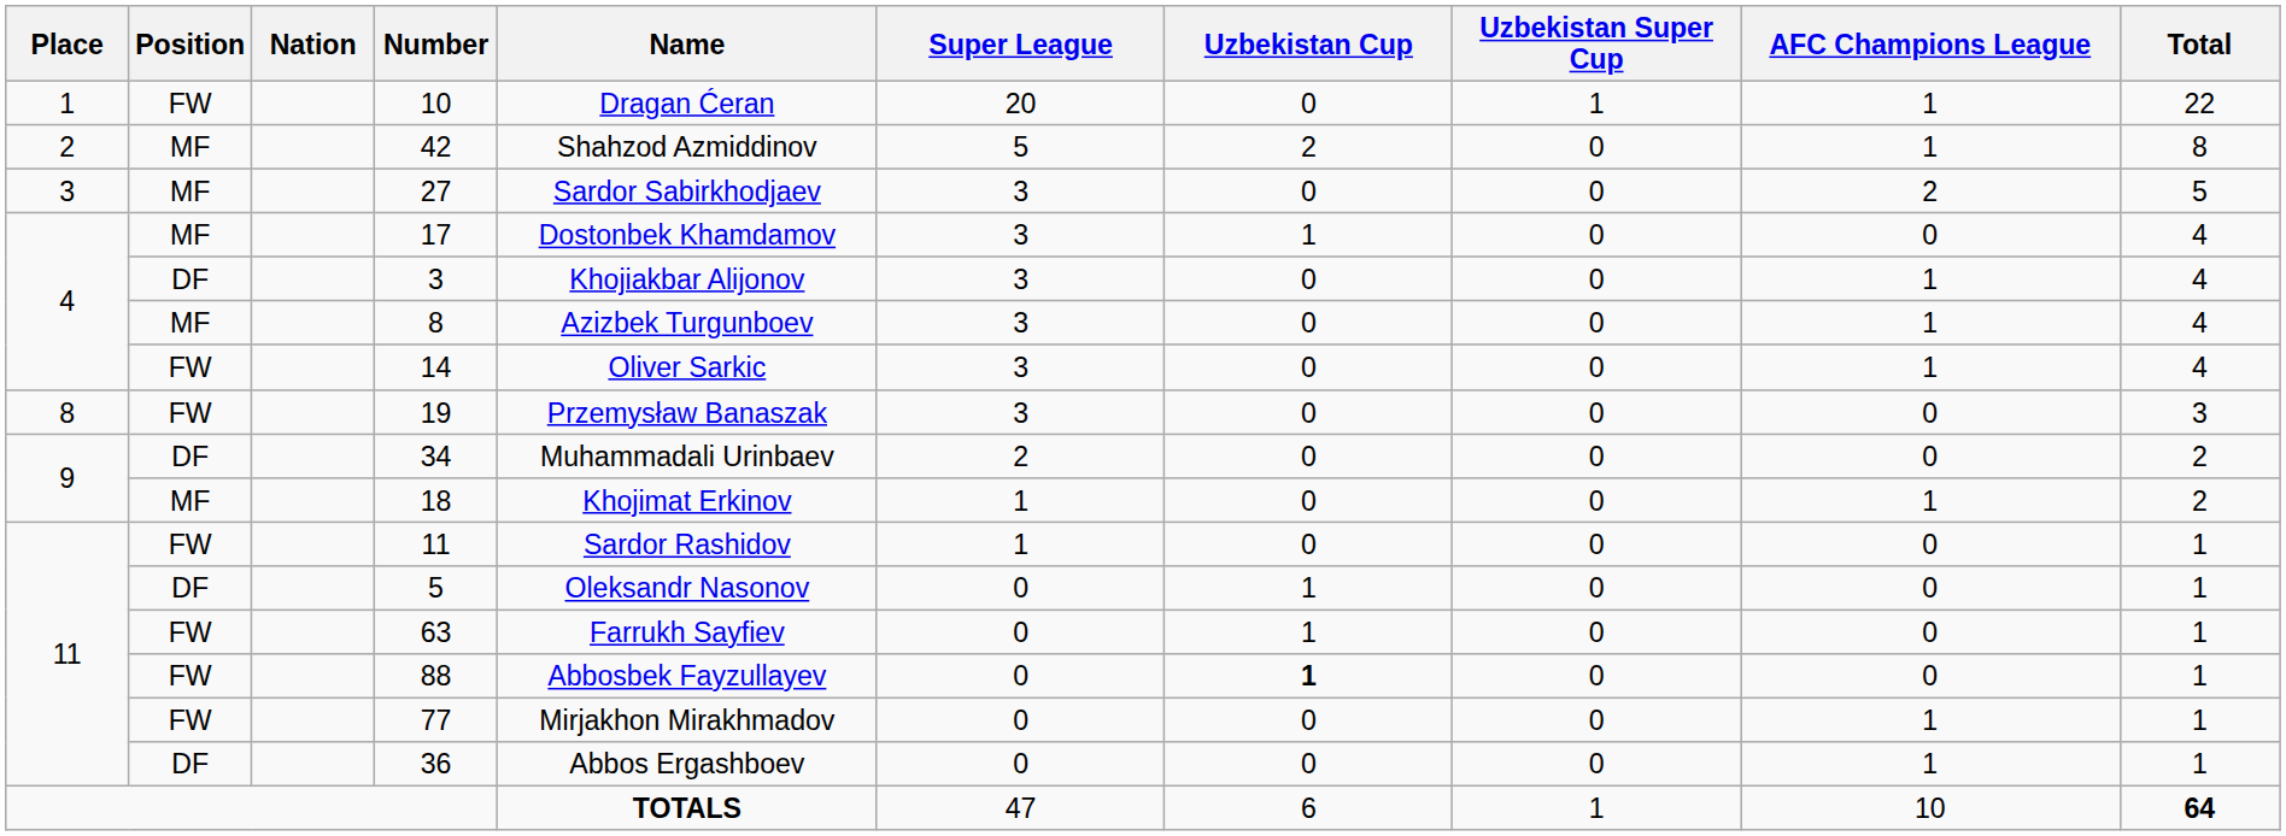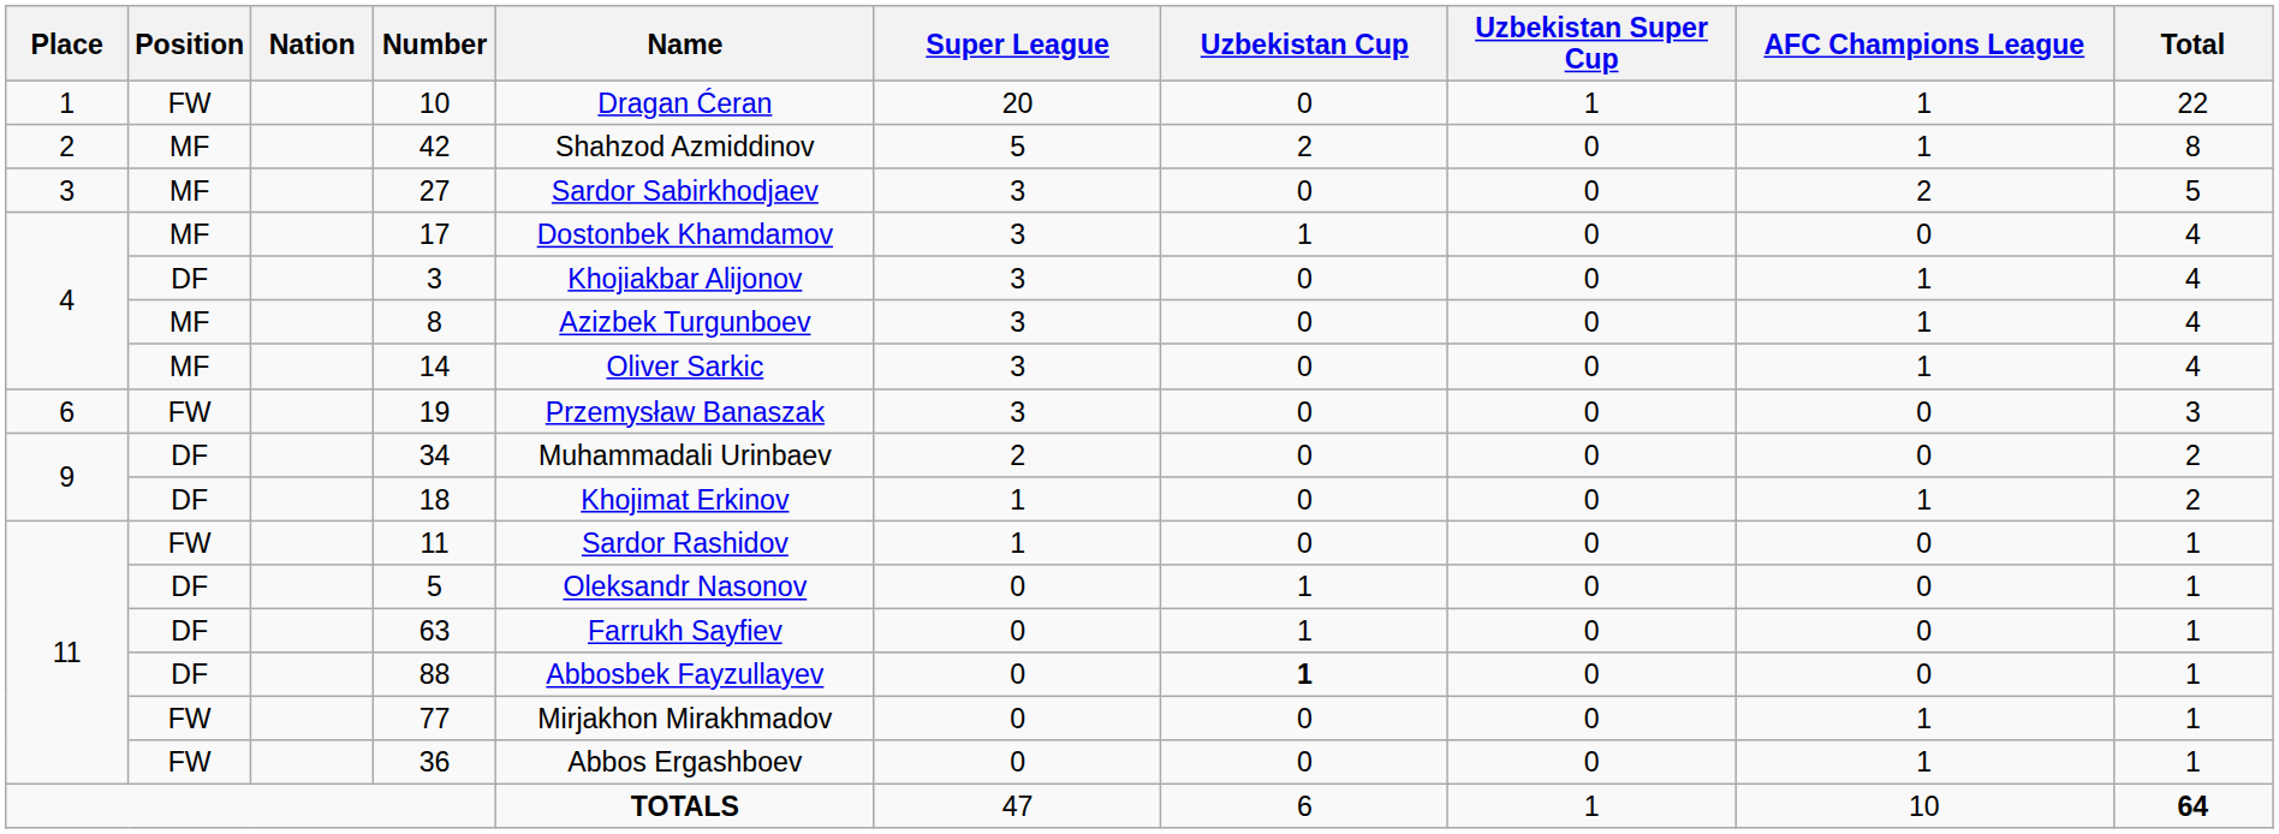 <table class="wikitable" style="font-size: 95%; text-align: center;">
 <tr>
 <th width=60>Place</th>
 <th width=60>Position</th>
 <th width=60>Nation</th>
 <th width=60>Number</th>
 <th width=200>Name</th>
 <th width=150><a href='#'>Super League</a></th>
 <th width=150><a href='#'>Uzbekistan Cup</a></th>
 <th width=150><a href='#'>Uzbekistan Super Cup</a></th>
 <th width=200><a href='#'>AFC Champions League</a></th>
 <th width=80><strong>Total</strong></th>
 </tr>
 <tr>
 <td>1</td>
 <td>FW</td>
 <td></td>
 <td>10</td>
 <td><a href='#'>Dragan Ćeran</a></td>
 <td>20</td>
 <td>0</td>
 <td>1</td>
 <td>1</td>
 <td>22</td>
 </tr>
 <tr>
 <td>2</td>
 <td>MF</td>
 <td></td>
 <td>42</td>
 <td>Shahzod Azmiddinov</td>
 <td>5</td>
 <td>2</td>
 <td>0</td>
 <td>1</td>
 <td>8</td>
 </tr>
 <tr>
 <td>3</td>
 <td>MF</td>
 <td></td>
 <td>27</td>
 <td><a href='#'>Sardor Sabirkhodjaev</a></td>
 <td>3</td>
 <td>0</td>
 <td>0</td>
 <td>2</td>
 <td>5</td>
 </tr>
 <tr>
 <td rowspan="4">4</td>
 <td>MF</td>
 <td></td>
 <td>17</td>
 <td><a href='#'>Dostonbek Khamdamov</a></td>
 <td>3</td>
 <td>1</td>
 <td>0</td>
 <td>0</td>
 <td>4</td>
 </tr>
 <tr>
 <td>DF</td>
 <td></td>
 <td>3</td>
 <td><a href='#'>Khojiakbar Alijonov</a></td>
 <td>3</td>
 <td>0</td>
 <td>0</td>
 <td>1</td>
 <td>4</td>
 </tr>
 <tr>
 <td>MF</td>
 <td></td>
 <td>8</td>
 <td><a href='#'>Azizbek Turgunboev</a></td>
 <td>3</td>
 <td>0</td>
 <td>0</td>
 <td>1</td>
 <td>4</td>
 </tr>
 <tr>
-<td>FW</td>
+<td>MF</td>
 <td></td>
 <td>14</td>
 <td><a href='#'>Oliver Sarkic</a></td>
 <td>3</td>
 <td>0</td>
 <td>0</td>
 <td>1</td>
 <td>4</td>
 </tr>
 <tr>
-<td>8</td>
+<td>6</td>
 <td>FW</td>
 <td></td>
 <td>19</td>
 <td><a href='#'>Przemysław Banaszak</a></td>
 <td>3</td>
 <td>0</td>
 <td>0</td>
 <td>0</td>
 <td>3</td>
 </tr>
 <tr>
 <td rowspan="2">9</td>
 <td>DF</td>
 <td></td>
 <td>34</td>
 <td>Muhammadali Urinbaev</td>
 <td>2</td>
 <td>0</td>
 <td>0</td>
 <td>0</td>
 <td>2</td>
 </tr>
 <tr>
-<td>MF</td>
+<td>DF</td>
 <td></td>
 <td>18</td>
 <td><a href='#'>Khojimat Erkinov</a></td>
 <td>1</td>
 <td>0</td>
 <td>0</td>
 <td>1</td>
 <td>2</td>
 </tr>
 <tr>
 <td rowspan="6">11</td>
 <td>FW</td>
 <td></td>
 <td>11</td>
 <td><a href='#'>Sardor Rashidov</a></td>
 <td>1</td>
 <td>0</td>
 <td>0</td>
 <td>0</td>
 <td>1</td>
 </tr>
 <tr>
 <td>DF</td>
 <td></td>
 <td>5</td>
 <td><a href='#'>Oleksandr Nasonov</a></td>
 <td>0</td>
 <td>1</td>
 <td>0</td>
 <td>0</td>
 <td>1</td>
 </tr>
 <tr>
-<td>FW</td>
+<td>DF</td>
 <td></td>
 <td>63</td>
 <td><a href='#'>Farrukh Sayfiev</a></td>
 <td>0</td>
 <td>1</td>
 <td>0</td>
 <td>0</td>
 <td>1</td>
 </tr>
 <tr>
-<td>FW</td>
+<td>DF</td>
 <td></td>
 <td>88</td>
 <td><a href='#'>Abbosbek Fayzullayev</a></td>
 <td>0</td>
 <td><strong>1</strong></td>
 <td>0</td>
 <td>0</td>
 <td>1</td>
 </tr>
 <tr>
 <td>FW</td>
 <td></td>
 <td>77</td>
 <td>Mirjakhon Mirakhmadov</td>
 <td>0</td>
 <td>0</td>
 <td>0</td>
 <td>1</td>
 <td>1</td>
 </tr>
 <tr>
-<td>DF</td>
+<td>FW</td>
 <td></td>
 <td>36</td>
 <td>Abbos Ergashboev</td>
 <td>0</td>
 <td>0</td>
 <td>0</td>
 <td>1</td>
 <td>1</td>
 </tr>
 <tr>
 <td colspan="4"></td>
 <td><strong>TOTALS</strong></td>
 <td>47</td>
 <td>6</td>
 <td>1</td>
 <td>10</td>
 <td><strong>64</strong></td>
 </tr>
 </table>
